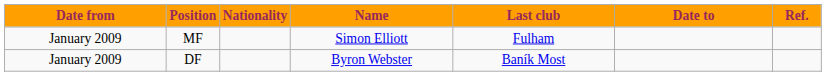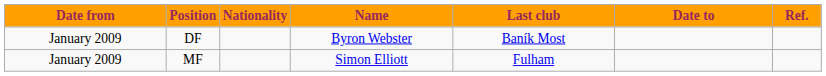 <table class="wikitable"  style="text-align:center; font-size:90%; ">
 <tr>
 <th style="background:#ffa000; color:#98285c; width:200px;">Date from</th>
 <th style="background:#ffa000; color:#98285c; width:50px;">Position</th>
 <th style="background:#ffa000; color:#98285c; width:50px;">Nationality</th>
 <th style="background:#ffa000; color:#98285c; width:200px;">Name</th>
 <th style="background:#ffa000; color:#98285c; width:200px;">Last club</th>
 <th style="background:#ffa000; color:#98285c; width:200px;">Date to</th>
 <th style="background:#ffa000; color:#98285c; width:50px;">Ref.</th>
 </tr>
 <tr>
 <td>January 2009</td>
+<td>DF</td>
+<td></td>
+<td><a href='#'>Byron Webster</a></td>
+<td><a href='#'>Baník Most</a></td>
+<td></td>
+<td></td>
+</tr>
+<tr>
+<td>January 2009</td>
 <td>MF</td>
 <td></td>
 <td><a href='#'>Simon Elliott</a></td>
 <td><a href='#'>Fulham</a></td>
 <td></td>
 <td></td>
 </tr>
-<tr>
-<td>January 2009</td>
-<td>DF</td>
-<td></td>
-<td><a href='#'>Byron Webster</a></td>
-<td><a href='#'>Baník Most</a></td>
-<td></td>
-<td></td>
-</tr>
 </table>
